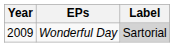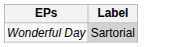 <table class="wikitable">
 <tr>
-<th>Year</th>
 <th>EPs</th>
 <th>Label</th>
 </tr>
 <tr>
-<td>2009</td>
 <td><em>Wonderful Day</em></td>
 <td style="background: lightgrey;">Sartorial</td>
 </tr>
 </table>
